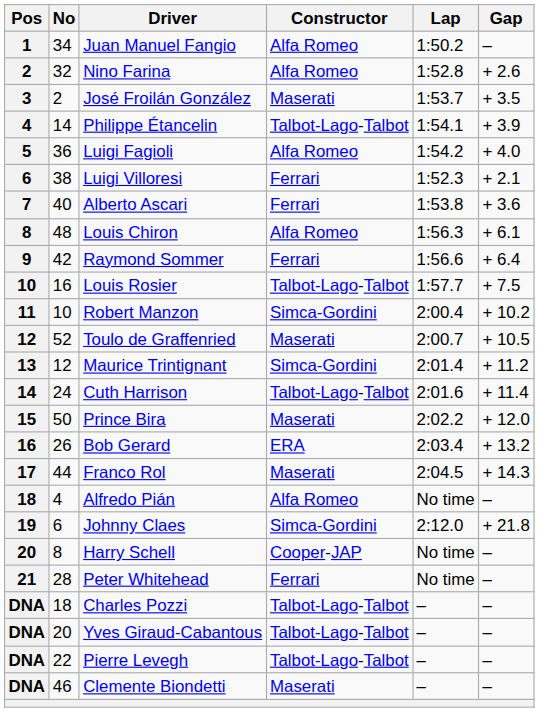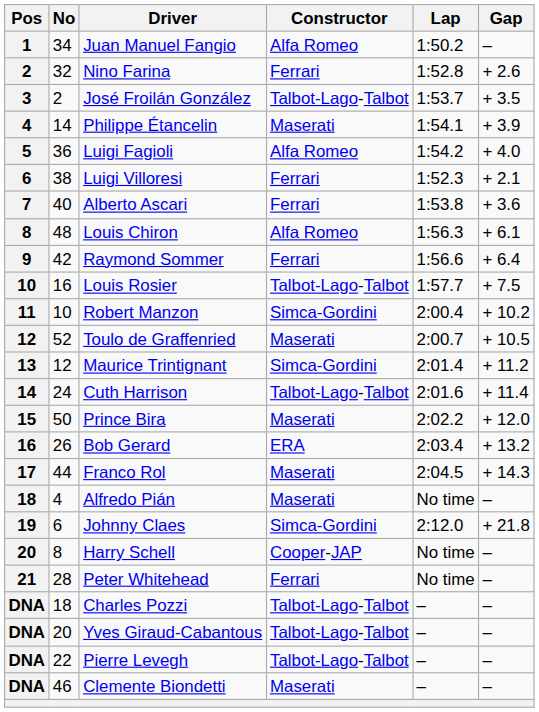 <table class="wikitable sortable" style="font-size: 95%;">
 <tr>
 <th>Pos</th>
 <th>No</th>
 <th>Driver</th>
 <th>Constructor</th>
 <th>Lap</th>
 <th>Gap</th>
 </tr>
 <tr>
 <th>1</th>
 <td>34</td>
 <td> <a href='#'>Juan Manuel Fangio</a></td>
 <td><a href='#'>Alfa Romeo</a></td>
 <td>1:50.2</td>
 <td>–</td>
 </tr>
 <tr>
 <th>2</th>
 <td>32</td>
 <td> <a href='#'>Nino Farina</a></td>
-<td><a href='#'>Alfa Romeo</a></td>
+<td><a href='#'>Ferrari</a></td>
 <td>1:52.8</td>
 <td>+ 2.6</td>
 </tr>
 <tr>
 <th>3</th>
 <td>2</td>
 <td> <a href='#'>José Froilán González</a></td>
-<td><a href='#'>Maserati</a></td>
+<td><a href='#'>Talbot-Lago</a>-<a href='#'>Talbot</a></td>
 <td>1:53.7</td>
 <td>+ 3.5</td>
 </tr>
 <tr>
 <th>4</th>
 <td>14</td>
 <td> <a href='#'>Philippe Étancelin</a></td>
-<td><a href='#'>Talbot-Lago</a>-<a href='#'>Talbot</a></td>
+<td><a href='#'>Maserati</a></td>
 <td>1:54.1</td>
 <td>+ 3.9</td>
 </tr>
 <tr>
 <th>5</th>
 <td>36</td>
 <td> <a href='#'>Luigi Fagioli</a></td>
 <td><a href='#'>Alfa Romeo</a></td>
 <td>1:54.2</td>
 <td>+ 4.0</td>
 </tr>
 <tr>
 <th>6</th>
 <td>38</td>
 <td> <a href='#'>Luigi Villoresi</a></td>
 <td><a href='#'>Ferrari</a></td>
 <td>1:52.3</td>
 <td>+ 2.1</td>
 </tr>
 <tr>
 <th>7</th>
 <td>40</td>
 <td> <a href='#'>Alberto Ascari</a></td>
 <td><a href='#'>Ferrari</a></td>
 <td>1:53.8</td>
 <td>+ 3.6</td>
 </tr>
 <tr>
 <th>8</th>
 <td>48</td>
 <td> <a href='#'>Louis Chiron</a></td>
 <td><a href='#'>Alfa Romeo</a></td>
 <td>1:56.3</td>
 <td>+ 6.1</td>
 </tr>
 <tr>
 <th>9</th>
 <td>42</td>
 <td> <a href='#'>Raymond Sommer</a></td>
 <td><a href='#'>Ferrari</a></td>
 <td>1:56.6</td>
 <td>+ 6.4</td>
 </tr>
 <tr>
 <th>10</th>
 <td>16</td>
 <td> <a href='#'>Louis Rosier</a></td>
 <td><a href='#'>Talbot-Lago</a>-<a href='#'>Talbot</a></td>
 <td>1:57.7</td>
 <td>+ 7.5</td>
 </tr>
 <tr>
 <th>11</th>
 <td>10</td>
 <td> <a href='#'>Robert Manzon</a></td>
 <td><a href='#'>Simca-Gordini</a></td>
 <td>2:00.4</td>
 <td>+ 10.2</td>
 </tr>
 <tr>
 <th>12</th>
 <td>52</td>
 <td> <a href='#'>Toulo de Graffenried</a></td>
 <td><a href='#'>Maserati</a></td>
 <td>2:00.7</td>
 <td>+ 10.5</td>
 </tr>
 <tr>
 <th>13</th>
 <td>12</td>
 <td> <a href='#'>Maurice Trintignant</a></td>
 <td><a href='#'>Simca-Gordini</a></td>
 <td>2:01.4</td>
 <td>+ 11.2</td>
 </tr>
 <tr>
 <th>14</th>
 <td>24</td>
 <td> <a href='#'>Cuth Harrison</a></td>
 <td><a href='#'>Talbot-Lago</a>-<a href='#'>Talbot</a></td>
 <td>2:01.6</td>
 <td>+ 11.4</td>
 </tr>
 <tr>
 <th>15</th>
 <td>50</td>
 <td> <a href='#'>Prince Bira</a></td>
 <td><a href='#'>Maserati</a></td>
 <td>2:02.2</td>
 <td>+ 12.0</td>
 </tr>
 <tr>
 <th>16</th>
 <td>26</td>
 <td> <a href='#'>Bob Gerard</a></td>
 <td><a href='#'>ERA</a></td>
 <td>2:03.4</td>
 <td>+ 13.2</td>
 </tr>
 <tr>
 <th>17</th>
 <td>44</td>
 <td> <a href='#'>Franco Rol</a></td>
 <td><a href='#'>Maserati</a></td>
 <td>2:04.5</td>
 <td>+ 14.3</td>
 </tr>
 <tr>
 <th>18</th>
 <td>4</td>
 <td> <a href='#'>Alfredo Pián</a></td>
-<td><a href='#'>Alfa Romeo</a></td>
+<td><a href='#'>Maserati</a></td>
 <td>No time</td>
 <td>–</td>
 </tr>
 <tr>
 <th>19</th>
 <td>6</td>
 <td> <a href='#'>Johnny Claes</a></td>
 <td><a href='#'>Simca-Gordini</a></td>
 <td>2:12.0</td>
 <td>+ 21.8</td>
 </tr>
 <tr>
 <th>20</th>
 <td>8</td>
 <td> <a href='#'>Harry Schell</a></td>
 <td><a href='#'>Cooper</a>-<a href='#'>JAP</a></td>
 <td>No time</td>
 <td>–</td>
 </tr>
 <tr>
 <th>21</th>
 <td>28</td>
 <td> <a href='#'>Peter Whitehead</a></td>
 <td><a href='#'>Ferrari</a></td>
 <td>No time</td>
 <td>–</td>
 </tr>
 <tr>
 <th>DNA</th>
 <td>18</td>
 <td> <a href='#'>Charles Pozzi</a></td>
 <td><a href='#'>Talbot-Lago</a>-<a href='#'>Talbot</a></td>
 <td>–</td>
 <td>–</td>
 </tr>
 <tr>
 <th>DNA</th>
 <td>20</td>
 <td> <a href='#'>Yves Giraud-Cabantous</a></td>
 <td><a href='#'>Talbot-Lago</a>-<a href='#'>Talbot</a></td>
 <td>–</td>
 <td>–</td>
 </tr>
 <tr>
 <th>DNA</th>
 <td>22</td>
 <td> <a href='#'>Pierre Levegh</a></td>
 <td><a href='#'>Talbot-Lago</a>-<a href='#'>Talbot</a></td>
 <td>–</td>
 <td>–</td>
 </tr>
 <tr>
 <th>DNA</th>
 <td>46</td>
 <td> <a href='#'>Clemente Biondetti</a></td>
 <td><a href='#'>Maserati</a></td>
 <td>–</td>
 <td>–</td>
 </tr>
 <tr>
 <th colspan="6"></th>
 </tr>
 </table>
